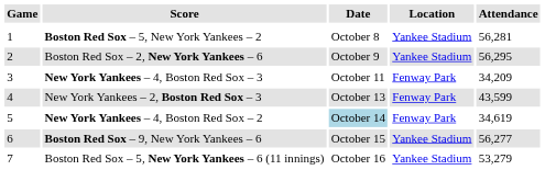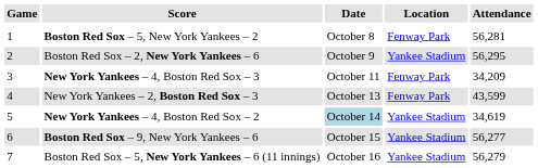 <table border="0" cellspacing="3" cellpadding="3">
 <tr style="background: #e3e3e3;">
 <th>Game</th>
 <th>Score</th>
 <th>Date</th>
 <th>Location</th>
 <th>Attendance</th>
 </tr>
 <tr style="background: #e3e3e3;">
 </tr>
 <tr>
 <td>1</td>
 <td><strong>Boston Red Sox</strong> – 5, New York Yankees – 2</td>
 <td>October 8</td>
-<td><a href='#'>Yankee Stadium</a></td>
+<td><a href='#'>Fenway Park</a></td>
 <td>56,281</td>
 </tr>
 <tr style="background: #e3e3e3;">
 <td>2</td>
 <td>Boston Red Sox – 2, <strong>New York Yankees</strong> – 6</td>
 <td>October 9</td>
 <td><a href='#'>Yankee Stadium</a></td>
 <td>56,295</td>
 </tr>
 <tr>
 <td>3</td>
 <td><strong>New York Yankees</strong> – 4, Boston Red Sox – 3</td>
 <td>October 11</td>
 <td><a href='#'>Fenway Park</a></td>
 <td>34,209</td>
 </tr>
 <tr style="background: #e3e3e3;">
 <td>4</td>
 <td>New York Yankees – 2, <strong>Boston Red Sox</strong> – 3</td>
 <td>October 13</td>
 <td><a href='#'>Fenway Park</a></td>
 <td>43,599</td>
 </tr>
 <tr>
 <td>5</td>
 <td><strong>New York Yankees</strong> – 4, Boston Red Sox – 2</td>
 <td style="background: lightblue;">October 14</td>
-<td><a href='#'>Fenway Park</a></td>
+<td><a href='#'>Yankee Stadium</a></td>
 <td>34,619</td>
 </tr>
 <tr style="background: #e3e3e3;">
 <td>6</td>
 <td><strong>Boston Red Sox</strong> – 9, New York Yankees – 6</td>
 <td>October 15</td>
 <td><a href='#'>Yankee Stadium</a></td>
 <td>56,277</td>
 </tr>
 <tr>
 <td>7</td>
 <td>Boston Red Sox – 5, <strong>New York Yankees</strong> – 6 (11 innings)</td>
 <td>October 16</td>
 <td><a href='#'>Yankee Stadium</a></td>
-<td>53,279</td>
+<td>56,279</td>
 </tr>
 </table>
